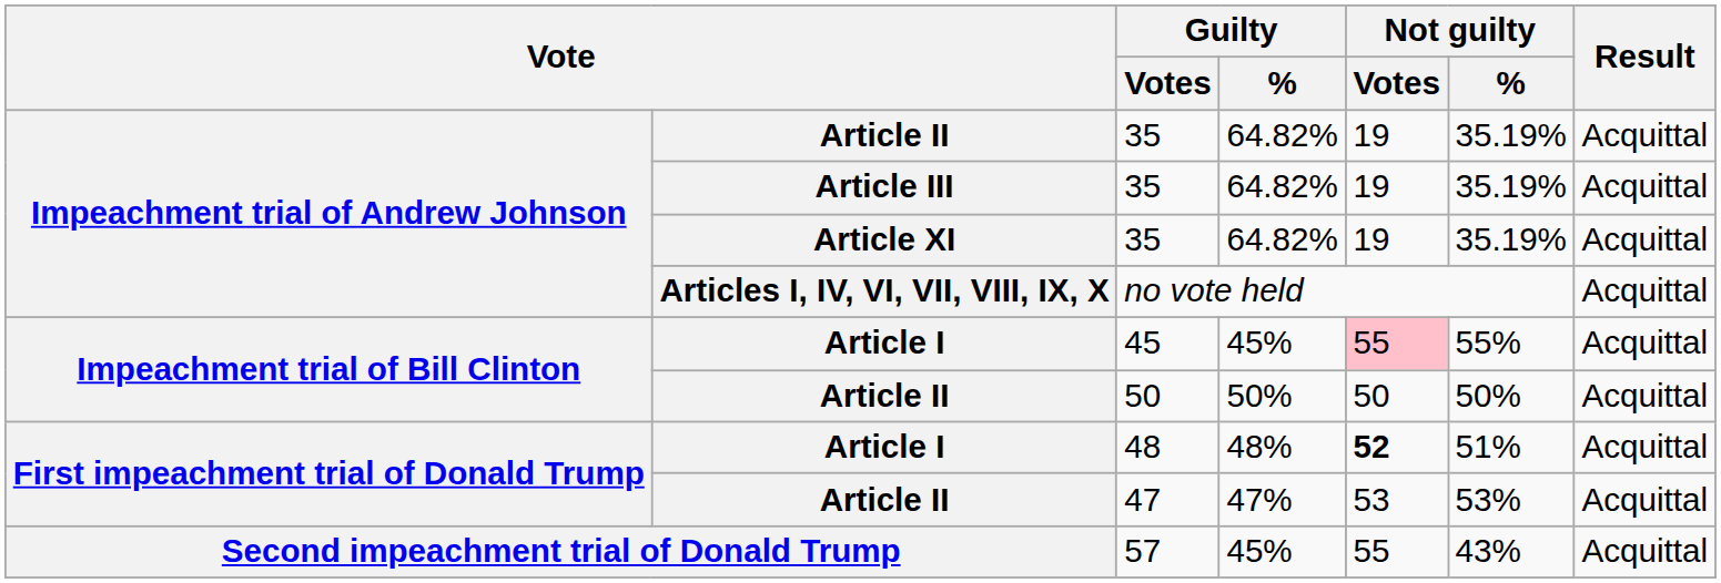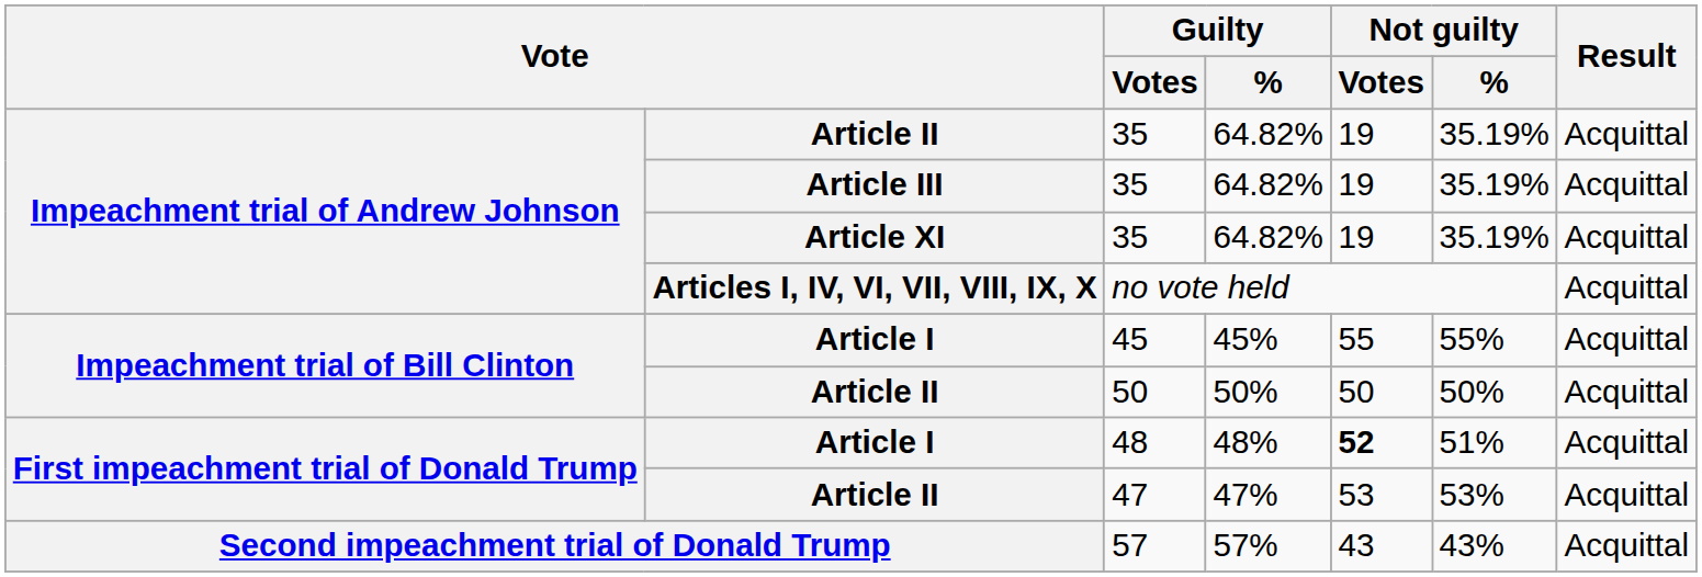 <table class="wikitable">
 <tr>
 <th colspan=2 rowspan=2>Vote</th>
 <th colspan=2>Guilty</th>
 <th colspan=2>Not guilty</th>
 <th rowspan=2>Result</th>
 </tr>
 <tr>
 <th>Votes</th>
 <th>%</th>
 <th>Votes</th>
 <th>%</th>
 </tr>
 <tr>
 <th rowspan=4><a href='#'>Impeachment trial of Andrew Johnson</a></th>
 <th>Article II</th>
 <td>35</td>
 <td>64.82%</td>
 <td>19</td>
 <td>35.19%</td>
 <td>Acquittal</td>
 </tr>
 <tr>
 <th>Article III</th>
 <td>35</td>
 <td>64.82%</td>
 <td>19</td>
 <td>35.19%</td>
 <td>Acquittal</td>
 </tr>
 <tr>
 <th>Article XI</th>
 <td>35</td>
 <td>64.82%</td>
 <td>19</td>
 <td>35.19%</td>
 <td>Acquittal</td>
 </tr>
 <tr>
 <th>Articles I, IV, VI, VII, VIII, IX, X</th>
 <td colspan=4><em>no vote held</em></td>
 <td>Acquittal</td>
 </tr>
 <tr>
 <th rowspan=2><a href='#'>Impeachment trial of Bill Clinton</a></th>
 <th>Article I</th>
 <td>45</td>
 <td>45%</td>
-<td style="background: pink;">55</td>
+<td>55</td>
 <td>55%</td>
 <td>Acquittal</td>
 </tr>
 <tr>
 <th>Article II</th>
 <td>50</td>
 <td>50%</td>
 <td>50</td>
 <td>50%</td>
 <td>Acquittal</td>
 </tr>
 <tr>
 <th rowspan=2><a href='#'>First impeachment trial of Donald Trump</a></th>
 <th>Article I</th>
 <td>48</td>
 <td>48%</td>
 <td><strong>52</strong></td>
 <td>51%</td>
 <td>Acquittal</td>
 </tr>
 <tr>
 <th>Article II</th>
 <td>47</td>
 <td>47%</td>
 <td>53</td>
 <td>53%</td>
 <td>Acquittal</td>
 </tr>
 <tr>
 <th colspan=2><a href='#'>Second impeachment trial of Donald Trump</a></th>
 <td>57</td>
-<td>45%</td>
-<td>55</td>
+<td>57%</td>
+<td>43</td>
 <td>43%</td>
 <td>Acquittal</td>
 </tr>
 </table>
